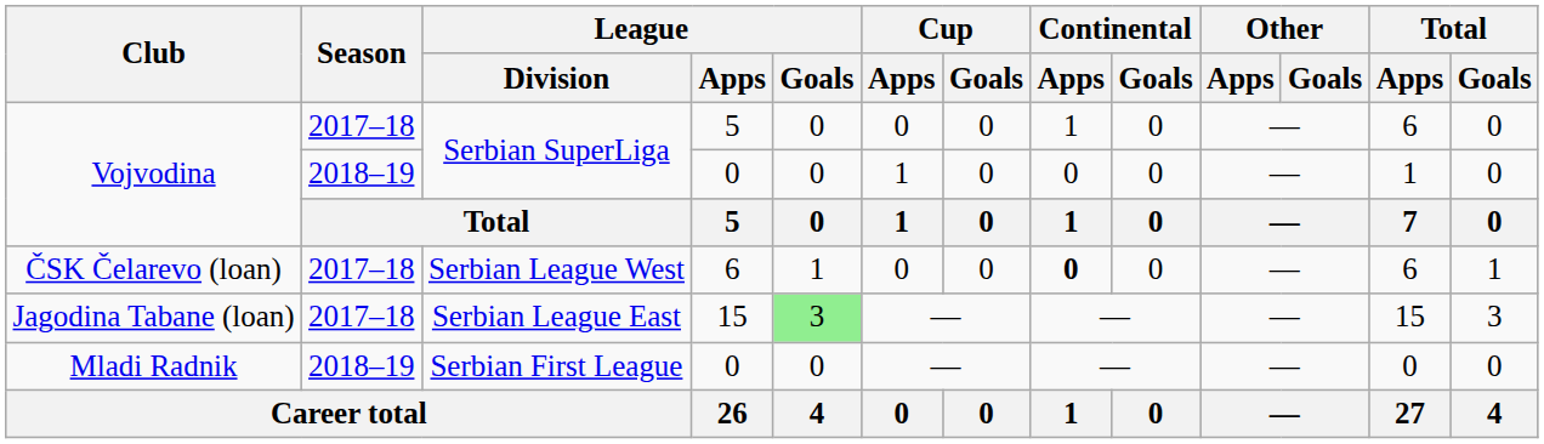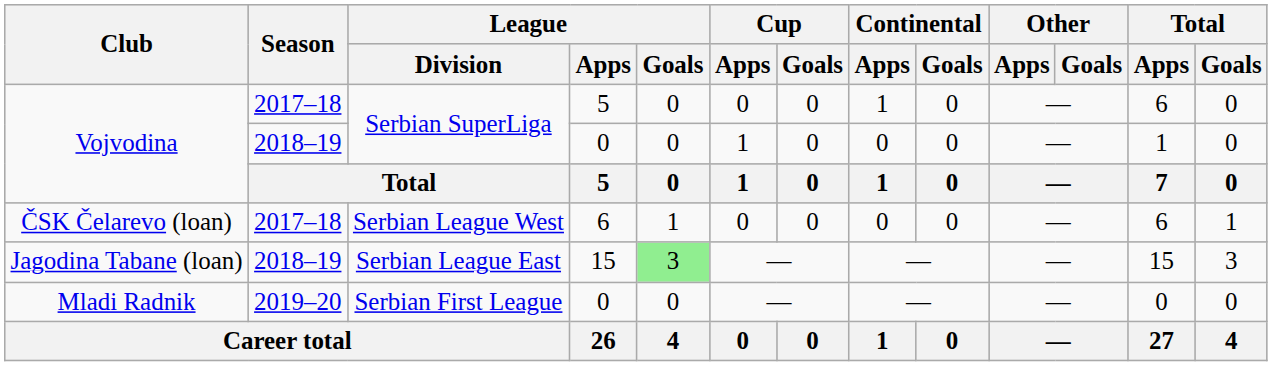 <table class="wikitable" style="text-align:center">
 <tr>
 <th rowspan="2">Club</th>
 <th rowspan="2">Season</th>
 <th colspan="3">League</th>
 <th colspan="2">Cup</th>
 <th colspan="2">Continental</th>
 <th colspan="2">Other</th>
 <th colspan="2">Total</th>
 </tr>
 <tr>
 <th>Division</th>
 <th>Apps</th>
 <th>Goals</th>
 <th>Apps</th>
 <th>Goals</th>
 <th>Apps</th>
 <th>Goals</th>
 <th>Apps</th>
 <th>Goals</th>
 <th>Apps</th>
 <th>Goals</th>
 </tr>
 <tr>
 <td rowspan="3"><a href='#'>Vojvodina</a></td>
 <td><a href='#'>2017–18</a></td>
 <td rowspan="2"><a href='#'>Serbian SuperLiga</a></td>
 <td>5</td>
 <td>0</td>
 <td>0</td>
 <td>0</td>
 <td>1</td>
 <td>0</td>
 <td colspan="2">—</td>
 <td>6</td>
 <td>0</td>
 </tr>
 <tr>
 <td><a href='#'>2018–19</a></td>
 <td>0</td>
 <td>0</td>
 <td>1</td>
 <td>0</td>
 <td>0</td>
 <td>0</td>
 <td colspan="2">—</td>
 <td>1</td>
 <td>0</td>
 </tr>
 <tr>
 <th colspan="2">Total</th>
 <th>5</th>
 <th>0</th>
 <th>1</th>
 <th>0</th>
 <th>1</th>
 <th>0</th>
 <th colspan="2">—</th>
 <th>7</th>
 <th>0</th>
 </tr>
 <tr>
 <td><a href='#'>ČSK Čelarevo</a> (loan)</td>
 <td><a href='#'>2017–18</a></td>
 <td><a href='#'>Serbian League West</a></td>
 <td>6</td>
 <td>1</td>
 <td>0</td>
 <td>0</td>
-<td><strong>0</strong></td>
+<td>0</td>
 <td>0</td>
 <td colspan="2">—</td>
 <td>6</td>
 <td>1</td>
 </tr>
 <tr>
 <td><a href='#'>Jagodina Tabane</a> (loan)</td>
-<td><a href='#'>2017–18</a></td>
+<td><a href='#'>2018–19</a></td>
 <td><a href='#'>Serbian League East</a></td>
 <td>15</td>
 <td style="background: lightgreen;">3</td>
 <td colspan="2">—</td>
 <td colspan="2">—</td>
 <td colspan="2">—</td>
 <td>15</td>
 <td>3</td>
 </tr>
 <tr>
 <td><a href='#'>Mladi Radnik</a></td>
-<td><a href='#'>2018–19</a></td>
+<td><a href='#'>2019–20</a></td>
 <td><a href='#'>Serbian First League</a></td>
 <td>0</td>
 <td>0</td>
 <td colspan="2">—</td>
 <td colspan="2">—</td>
 <td colspan="2">—</td>
 <td>0</td>
 <td>0</td>
 </tr>
 <tr>
 <th colspan="3">Career total</th>
 <th>26</th>
 <th>4</th>
 <th>0</th>
 <th>0</th>
 <th>1</th>
 <th>0</th>
 <th colspan="2">—</th>
 <th>27</th>
 <th>4</th>
 </tr>
 </table>
